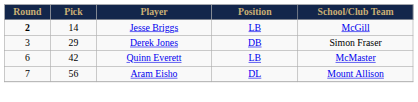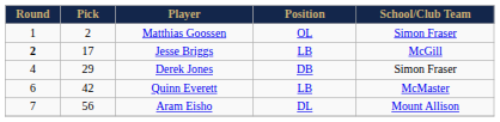 <table class="wikitable sortable">
 <tr>
 <th style="background:#13264B;color:#C9AF74;" width="8%">Round</th>
 <th style="background:#13264B;color:#C9AF74;" width="8%">Pick</th>
 <th style="background:#13264B;color:#C9AF74;" width="20%">Player</th>
 <th style="background:#13264B;color:#C9AF74;" width="15%">Position</th>
 <th style="background:#13264B;color:#C9AF74;" width="20%">School/Club Team</th>
 </tr>
 <tr align="center">
+<td align=center>1</td>
+<td>2</td>
+<td><a href='#'>Matthias Goossen</a></td>
+<td><a href='#'>OL</a></td>
+<td><a href='#'>Simon Fraser</a></td>
+</tr>
+<tr align="center">
 <td align=center><strong>2</strong></td>
-<td>14</td>
+<td>17</td>
 <td><a href='#'>Jesse Briggs</a></td>
 <td><a href='#'>LB</a></td>
 <td><a href='#'>McGill</a></td>
 </tr>
 <tr align="center">
-<td align=center>3</td>
+<td align=center>4</td>
 <td>29</td>
 <td><a href='#'>Derek Jones</a></td>
 <td><a href='#'>DB</a></td>
 <td>Simon Fraser</td>
 </tr>
 <tr align="center">
 <td align=center>6</td>
 <td>42</td>
 <td><a href='#'>Quinn Everett</a></td>
 <td><a href='#'>LB</a></td>
 <td><a href='#'>McMaster</a></td>
 </tr>
 <tr align="center">
 <td align=center>7</td>
 <td>56</td>
 <td><a href='#'>Aram Eisho</a></td>
 <td><a href='#'>DL</a></td>
 <td><a href='#'>Mount Allison</a></td>
 </tr>
 <tr>
 </tr>
 </table>
